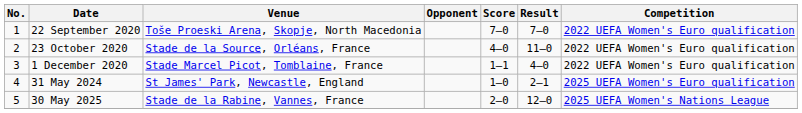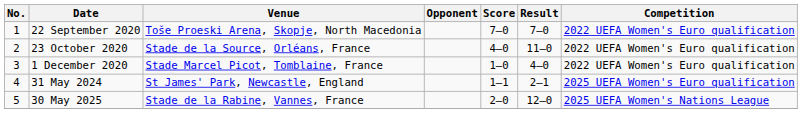 <table class="wikitable sortable">
 <tr>
 <th scope="col">No.</th>
 <th scope="col">Date</th>
 <th scope="col">Venue</th>
 <th scope="col">Opponent</th>
 <th scope="col">Score</th>
 <th scope="col">Result</th>
 <th scope="col">Competition</th>
 </tr>
 <tr>
 <td align="center">1</td>
 <td>22 September 2020</td>
 <td><a href='#'>Toše Proeski Arena</a>, <a href='#'>Skopje</a>, North Macedonia</td>
 <td></td>
 <td align="center">7–0</td>
 <td align="center">7–0</td>
 <td><a href='#'>2022 UEFA Women's Euro qualification</a></td>
 </tr>
 <tr>
 <td align="center">2</td>
 <td>23 October 2020</td>
 <td><a href='#'>Stade de la Source</a>, <a href='#'>Orléans</a>, France</td>
 <td></td>
 <td align="center">4–0</td>
 <td align="center">11–0</td>
 <td>2022 UEFA Women's Euro qualification</td>
 </tr>
 <tr>
 <td align="center">3</td>
 <td>1 December 2020</td>
 <td><a href='#'>Stade Marcel Picot</a>, <a href='#'>Tomblaine</a>, France</td>
 <td></td>
-<td align="center">1–1</td>
+<td align="center">1–0</td>
 <td align="center">4–0</td>
 <td>2022 UEFA Women's Euro qualification</td>
 </tr>
 <tr>
 <td align="center">4</td>
 <td>31 May 2024</td>
 <td><a href='#'>St James' Park</a>, <a href='#'>Newcastle</a>, England</td>
 <td></td>
-<td align="center">1–0</td>
+<td align="center">1–1</td>
 <td align="center">2–1</td>
 <td><a href='#'>2025 UEFA Women's Euro qualification</a></td>
 </tr>
 <tr>
 <td align="center">5</td>
 <td>30 May 2025</td>
 <td><a href='#'>Stade de la Rabine</a>, <a href='#'>Vannes</a>, France</td>
 <td></td>
 <td align="center">2–0</td>
 <td align="center">12–0</td>
 <td><a href='#'>2025 UEFA Women's Nations League</a></td>
 </tr>
 <tr>
 </tr>
 </table>
